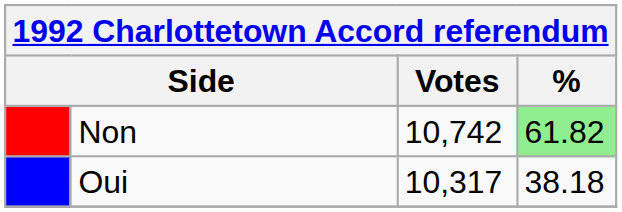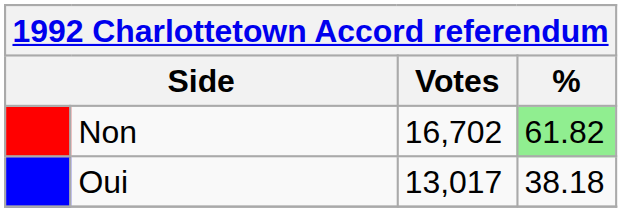 <table class="wikitable" style="font-size: 95%; clear:both">
 <tr style="background-color:#E9E9E9">
 <th colspan=4><a href='#'>1992 Charlottetown Accord referendum</a></th>
 </tr>
 <tr style="background-color:#E9E9E9">
 <th colspan=2 style="width: 130px">Side</th>
 <th style="width: 50px">Votes</th>
 <th style="width: 40px">%</th>
 </tr>
 <tr>
 <td bgcolor="red"></td>
 <td>Non</td>
-<td>10,742</td>
+<td>16,702</td>
 <td style="background: lightgreen;">61.82</td>
 </tr>
 <tr>
 <td bgcolor="blue"></td>
 <td>Oui</td>
-<td>10,317</td>
+<td>13,017</td>
 <td>38.18</td>
 </tr>
 <tr>
 </tr>
 </table>
